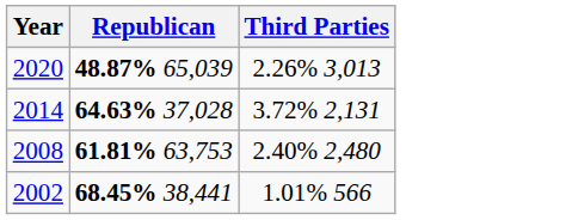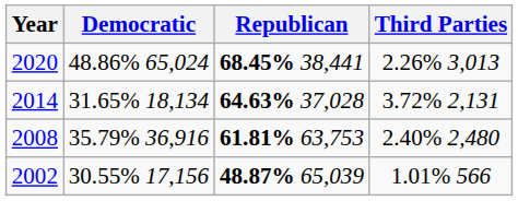 <table class="wikitable" style="float:center; margin:1em; font-size:95%;">
 <tr>
 <th>Year</th>
+<th><a href='#'>Democratic</a></th>
 <th><a href='#'>Republican</a></th>
 <th><a href='#'>Third Parties</a></th>
 </tr>
 <tr>
 <td align="center" ><a href='#'>2020</a></td>
-<td align="center" ><strong>48.87%</strong> <em>65,039</em></td>
+<td align="center" >48.86% <em>65,024</em></td>
+<td align="center" ><strong>68.45%</strong> <em>38,441</em></td>
 <td align="center" >2.26% <em>3,013</em></td>
 </tr>
 <tr>
 <td align="center" ><a href='#'>2014</a></td>
+<td align="center" >31.65% <em>18,134</em></td>
 <td align="center" ><strong>64.63%</strong> <em>37,028</em></td>
 <td align="center" >3.72% <em>2,131</em></td>
 </tr>
 <tr>
 <td align="center" ><a href='#'>2008</a></td>
+<td align="center" >35.79% <em>36,916</em></td>
 <td align="center" ><strong>61.81%</strong> <em>63,753</em></td>
 <td align="center" >2.40% <em>2,480</em></td>
 </tr>
 <tr>
 <td align="center" ><a href='#'>2002</a></td>
-<td align="center" ><strong>68.45%</strong> <em>38,441</em></td>
+<td align="center" >30.55% <em>17,156</em></td>
+<td align="center" ><strong>48.87%</strong> <em>65,039</em></td>
 <td align="center" >1.01% <em>566</em></td>
 </tr>
 </table>
